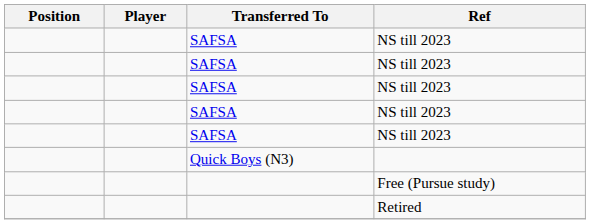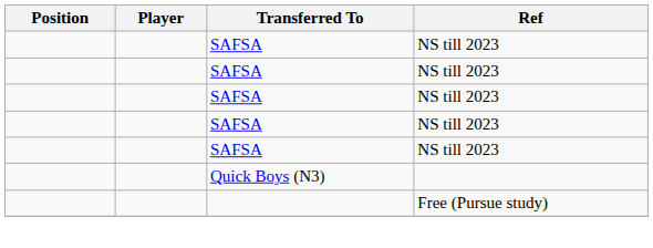 <table class="wikitable sortable" style="width:70%; text-align:center; font-size:100%; text-align:left;">
 <tr>
 <th><strong>Position</strong></th>
 <th><strong>Player</strong></th>
 <th><strong>Transferred To</strong></th>
 <th><strong>Ref</strong></th>
 </tr>
 <tr>
 <td></td>
 <td></td>
 <td> <a href='#'>SAFSA</a></td>
 <td>NS till 2023</td>
 </tr>
 <tr>
 <td></td>
 <td></td>
 <td> <a href='#'>SAFSA</a></td>
 <td>NS till 2023</td>
 </tr>
 <tr>
 <td></td>
 <td></td>
 <td> <a href='#'>SAFSA</a></td>
 <td>NS till 2023</td>
 </tr>
 <tr>
 <td></td>
 <td></td>
 <td> <a href='#'>SAFSA</a></td>
 <td>NS till 2023</td>
 </tr>
 <tr>
 <td></td>
 <td></td>
 <td> <a href='#'>SAFSA</a></td>
 <td>NS till 2023</td>
 </tr>
 <tr>
 <td></td>
 <td></td>
 <td> <a href='#'>Quick Boys</a> (N3)</td>
 <td></td>
 </tr>
 <tr>
 <td></td>
 <td></td>
 <td></td>
 <td>Free (Pursue study) </td>
 </tr>
 <tr>
-<td></td>
-<td></td>
-<td></td>
-<td>Retired </td>
-</tr>
-<tr>
 </tr>
 </table>
